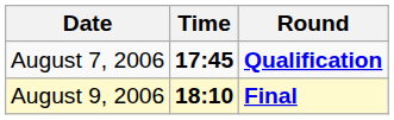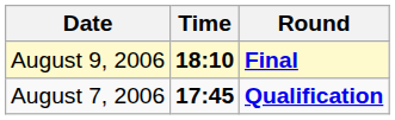 <table class="wikitable">
 <tr>
 <th>Date</th>
 <th>Time</th>
 <th>Round</th>
 </tr>
+<tr style=background:lemonchiffon>
+<td>August 9, 2006</td>
+<td><strong>18:10</strong></td>
+<td><strong><a href='#'>Final</a></strong></td>
+</tr>
 <tr>
 <td>August 7, 2006</td>
 <td><strong>17:45</strong></td>
 <td><strong><a href='#'>Qualification</a></strong></td>
 </tr>
-<tr style=background:lemonchiffon>
-<td>August 9, 2006</td>
-<td><strong>18:10</strong></td>
-<td><strong><a href='#'>Final</a></strong></td>
-</tr>
 </table>
